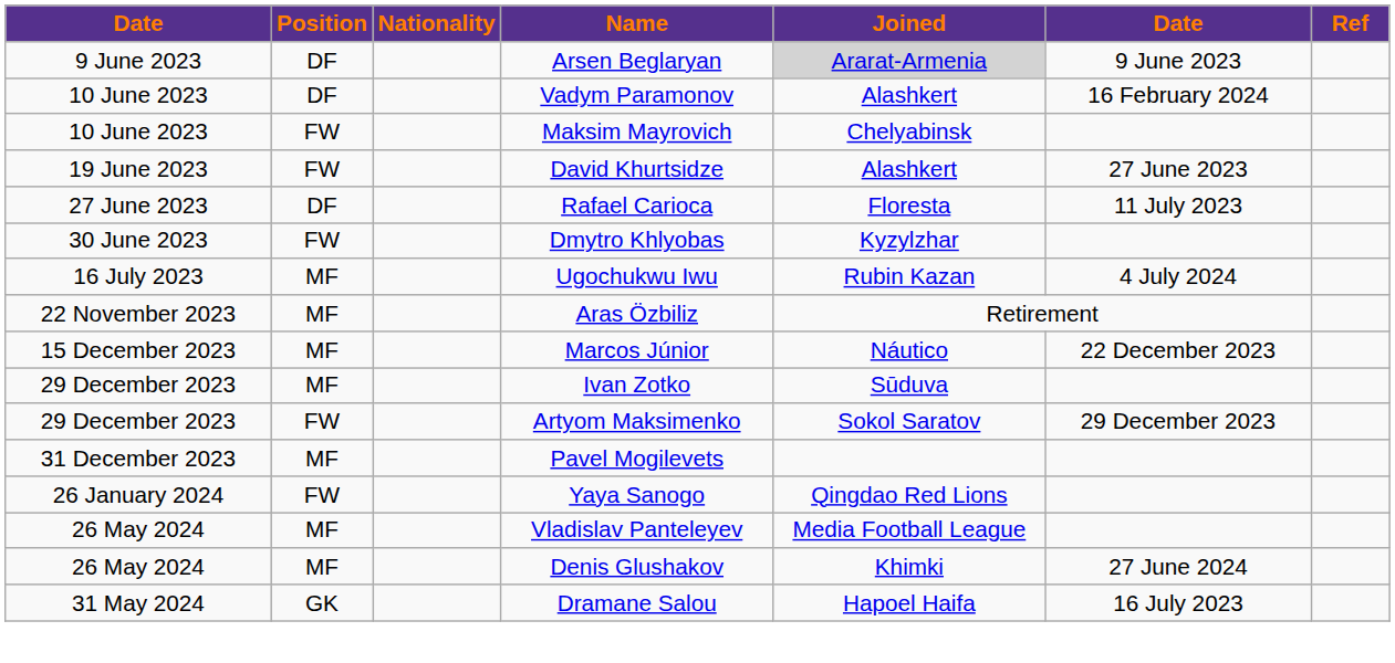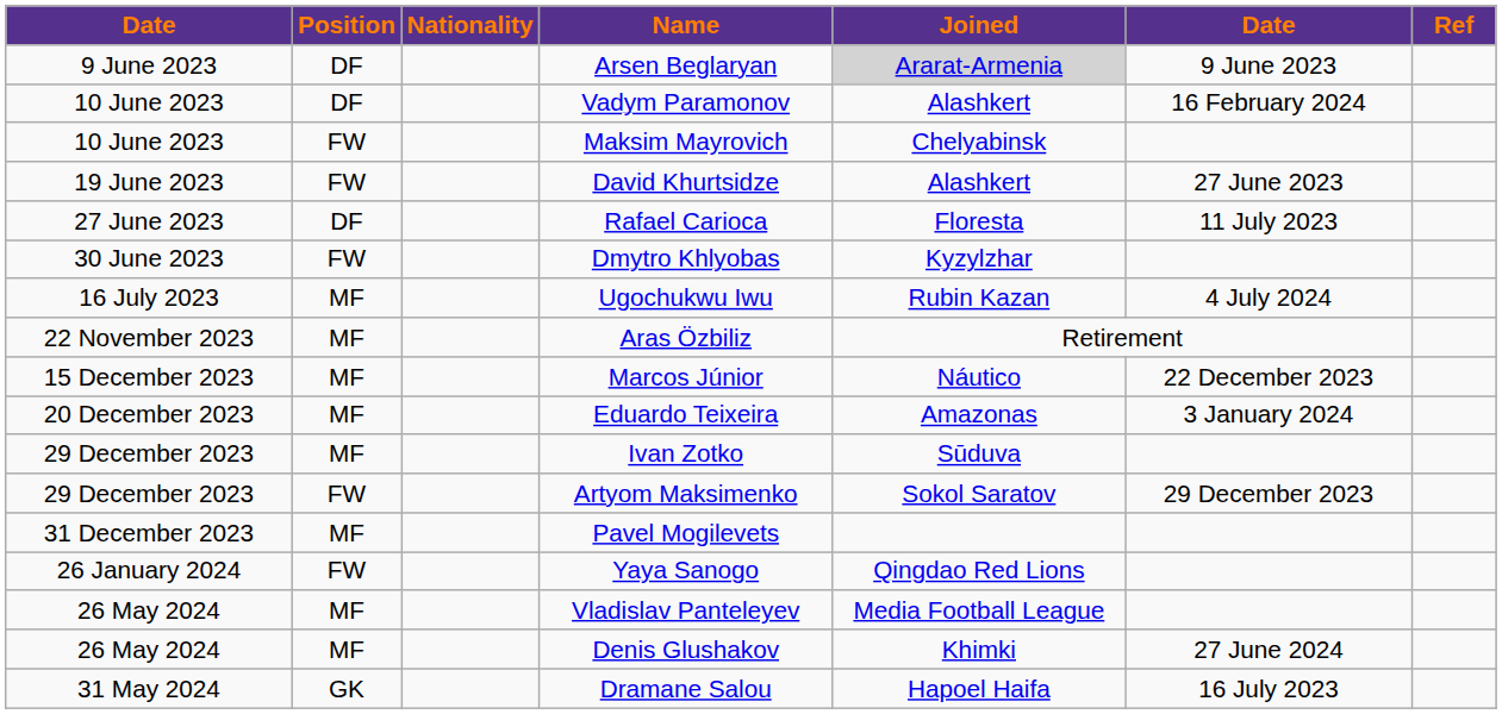 <table class="wikitable"  style="text-align:center; font-size:90%; ">
 <tr>
 <th style="background:#55308D; color:#FF7F00; width:200px;">Date</th>
 <th style="background:#55308D; color:#FF7F00; width:50px;">Position</th>
 <th style="background:#55308D; color:#FF7F00; width:50px;">Nationality</th>
 <th style="background:#55308D; color:#FF7F00; width:200px;">Name</th>
 <th style="background:#55308D; color:#FF7F00; width:200px;">Joined</th>
 <th style="background:#55308D; color:#FF7F00; width:200px;">Date</th>
 <th style="background:#55308D; color:#FF7F00; width:50px;">Ref</th>
 </tr>
 <tr>
 <td>9 June 2023</td>
 <td>DF</td>
 <td></td>
 <td><a href='#'>Arsen Beglaryan</a></td>
 <td style="background: lightgrey;"><a href='#'>Ararat-Armenia</a></td>
 <td>9 June 2023</td>
 <td></td>
 </tr>
 <tr>
 <td>10 June 2023</td>
 <td>DF</td>
 <td></td>
 <td><a href='#'>Vadym Paramonov</a></td>
 <td><a href='#'>Alashkert</a></td>
 <td>16 February 2024</td>
 <td></td>
 </tr>
 <tr>
 <td>10 June 2023</td>
 <td>FW</td>
 <td></td>
 <td><a href='#'>Maksim Mayrovich</a></td>
 <td><a href='#'>Chelyabinsk</a></td>
 <td></td>
 <td></td>
 </tr>
 <tr>
 <td>19 June 2023</td>
 <td>FW</td>
 <td></td>
 <td><a href='#'>David Khurtsidze</a></td>
 <td><a href='#'>Alashkert</a></td>
 <td>27 June 2023</td>
 <td></td>
 </tr>
 <tr>
 <td>27 June 2023</td>
 <td>DF</td>
 <td></td>
 <td><a href='#'>Rafael Carioca</a></td>
 <td><a href='#'>Floresta</a></td>
 <td>11 July 2023</td>
 <td></td>
 </tr>
 <tr>
 <td>30 June 2023</td>
 <td>FW</td>
 <td></td>
 <td><a href='#'>Dmytro Khlyobas</a></td>
 <td><a href='#'>Kyzylzhar</a></td>
 <td></td>
 <td></td>
 </tr>
 <tr>
 <td>16 July 2023</td>
 <td>MF</td>
 <td></td>
 <td><a href='#'>Ugochukwu Iwu</a></td>
 <td><a href='#'>Rubin Kazan</a></td>
 <td>4 July 2024</td>
 <td></td>
 </tr>
 <tr>
 <td>22 November 2023</td>
 <td>MF</td>
 <td></td>
 <td><a href='#'>Aras Özbiliz</a></td>
 <td colspan="2">Retirement</td>
 <td></td>
 </tr>
 <tr>
 <td>15 December 2023</td>
 <td>MF</td>
 <td></td>
 <td><a href='#'>Marcos Júnior</a></td>
 <td><a href='#'>Náutico</a></td>
 <td>22 December 2023</td>
 <td></td>
 </tr>
 <tr>
+<td>20 December 2023</td>
+<td>MF</td>
+<td></td>
+<td><a href='#'>Eduardo Teixeira</a></td>
+<td><a href='#'>Amazonas</a></td>
+<td>3 January 2024</td>
+<td></td>
+</tr>
+<tr>
 <td>29 December 2023</td>
 <td>MF</td>
 <td></td>
 <td><a href='#'>Ivan Zotko</a></td>
 <td><a href='#'>Sūduva</a></td>
 <td></td>
 <td></td>
 </tr>
 <tr>
 <td>29 December 2023</td>
 <td>FW</td>
 <td></td>
 <td><a href='#'>Artyom Maksimenko</a></td>
 <td><a href='#'>Sokol Saratov</a></td>
 <td>29 December 2023</td>
 <td></td>
 </tr>
 <tr>
 <td>31 December 2023</td>
 <td>MF</td>
 <td></td>
 <td><a href='#'>Pavel Mogilevets</a></td>
 <td></td>
 <td></td>
 <td></td>
 </tr>
 <tr>
 <td>26 January 2024</td>
 <td>FW</td>
 <td></td>
 <td><a href='#'>Yaya Sanogo</a></td>
 <td><a href='#'>Qingdao Red Lions</a></td>
 <td></td>
 <td></td>
 </tr>
 <tr>
 <td>26 May 2024</td>
 <td>MF</td>
 <td></td>
 <td><a href='#'>Vladislav Panteleyev</a></td>
 <td><a href='#'>Media Football League</a></td>
 <td></td>
 <td></td>
 </tr>
 <tr>
 <td>26 May 2024</td>
 <td>MF</td>
 <td></td>
 <td><a href='#'>Denis Glushakov</a></td>
 <td><a href='#'>Khimki</a></td>
 <td>27 June 2024</td>
 <td></td>
 </tr>
 <tr>
 <td>31 May 2024</td>
 <td>GK</td>
 <td></td>
 <td><a href='#'>Dramane Salou</a></td>
 <td><a href='#'>Hapoel Haifa</a></td>
 <td>16 July 2023</td>
 <td></td>
 </tr>
 </table>
